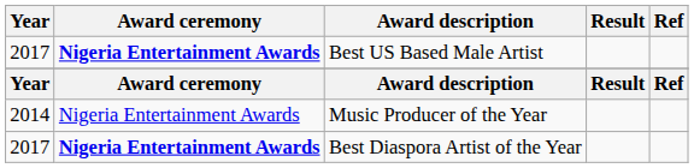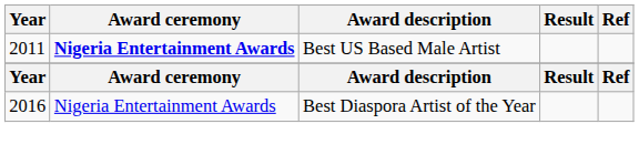 <table class="wikitable sortable">
 <tr>
 <th>Year</th>
 <th>Award ceremony</th>
 <th>Award description</th>
 <th>Result</th>
 <th>Ref</th>
 </tr>
 <tr>
-<td>2017</td>
+<td>2011</td>
 <td><strong><a href='#'>Nigeria Entertainment Awards</a></strong></td>
 <td>Best US Based Male Artist</td>
 <td></td>
 <td></td>
 </tr>
 <tr>
 </tr>
 <tr>
 <th>Year</th>
 <th>Award ceremony</th>
 <th>Award description</th>
 <th>Result</th>
 <th>Ref</th>
 </tr>
 <tr>
-<td>2014</td>
+<td>2016</td>
 <td><a href='#'>Nigeria Entertainment Awards</a></td>
-<td>Music Producer of the Year</td>
-<td></td>
-<td></td>
-</tr>
-<tr>
-<td>2017</td>
-<td><strong><a href='#'>Nigeria Entertainment Awards</a></strong></td>
 <td>Best Diaspora Artist of the Year</td>
 <td></td>
 <td></td>
 </tr>
 </table>
